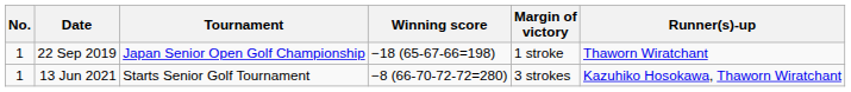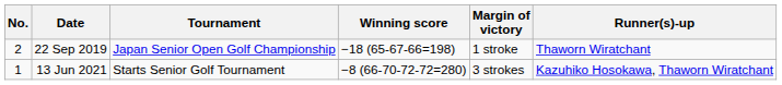 <table class="wikitable" style="font-size:95%;">
 <tr>
 <th>No.</th>
 <th>Date</th>
 <th>Tournament</th>
 <th>Winning score</th>
 <th>Margin of<br>victory</th>
 <th>Runner(s)-up</th>
 </tr>
 <tr>
-<td align=center>1</td>
+<td align=center>2</td>
 <td align=right>22 Sep 2019</td>
 <td><a href='#'>Japan Senior Open Golf Championship</a></td>
 <td>−18 (65-67-66=198)</td>
 <td>1 stroke</td>
 <td> <a href='#'>Thaworn Wiratchant</a></td>
 </tr>
 <tr>
 <td align=center>1</td>
 <td align=right>13 Jun 2021</td>
 <td>Starts Senior Golf Tournament</td>
 <td>−8 (66-70-72-72=280)</td>
 <td>3 strokes</td>
 <td> <a href='#'>Kazuhiko Hosokawa</a>,  <a href='#'>Thaworn Wiratchant</a></td>
 </tr>
 </table>
